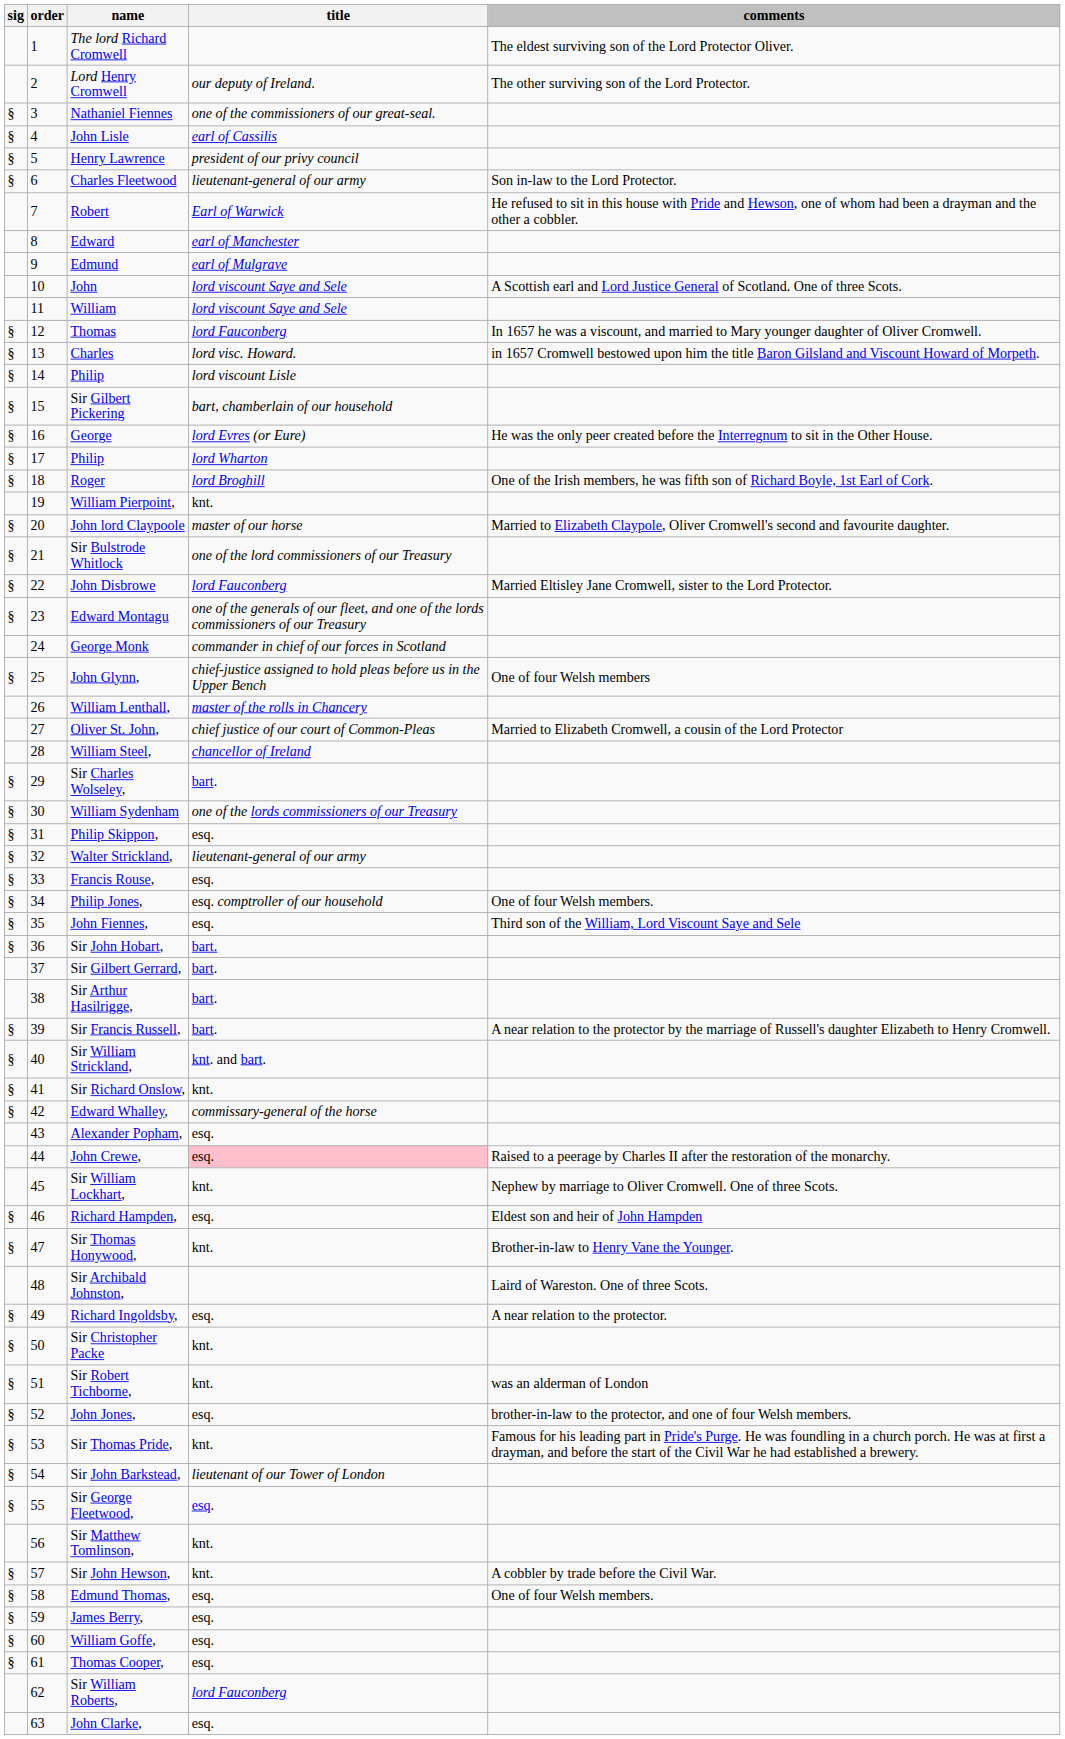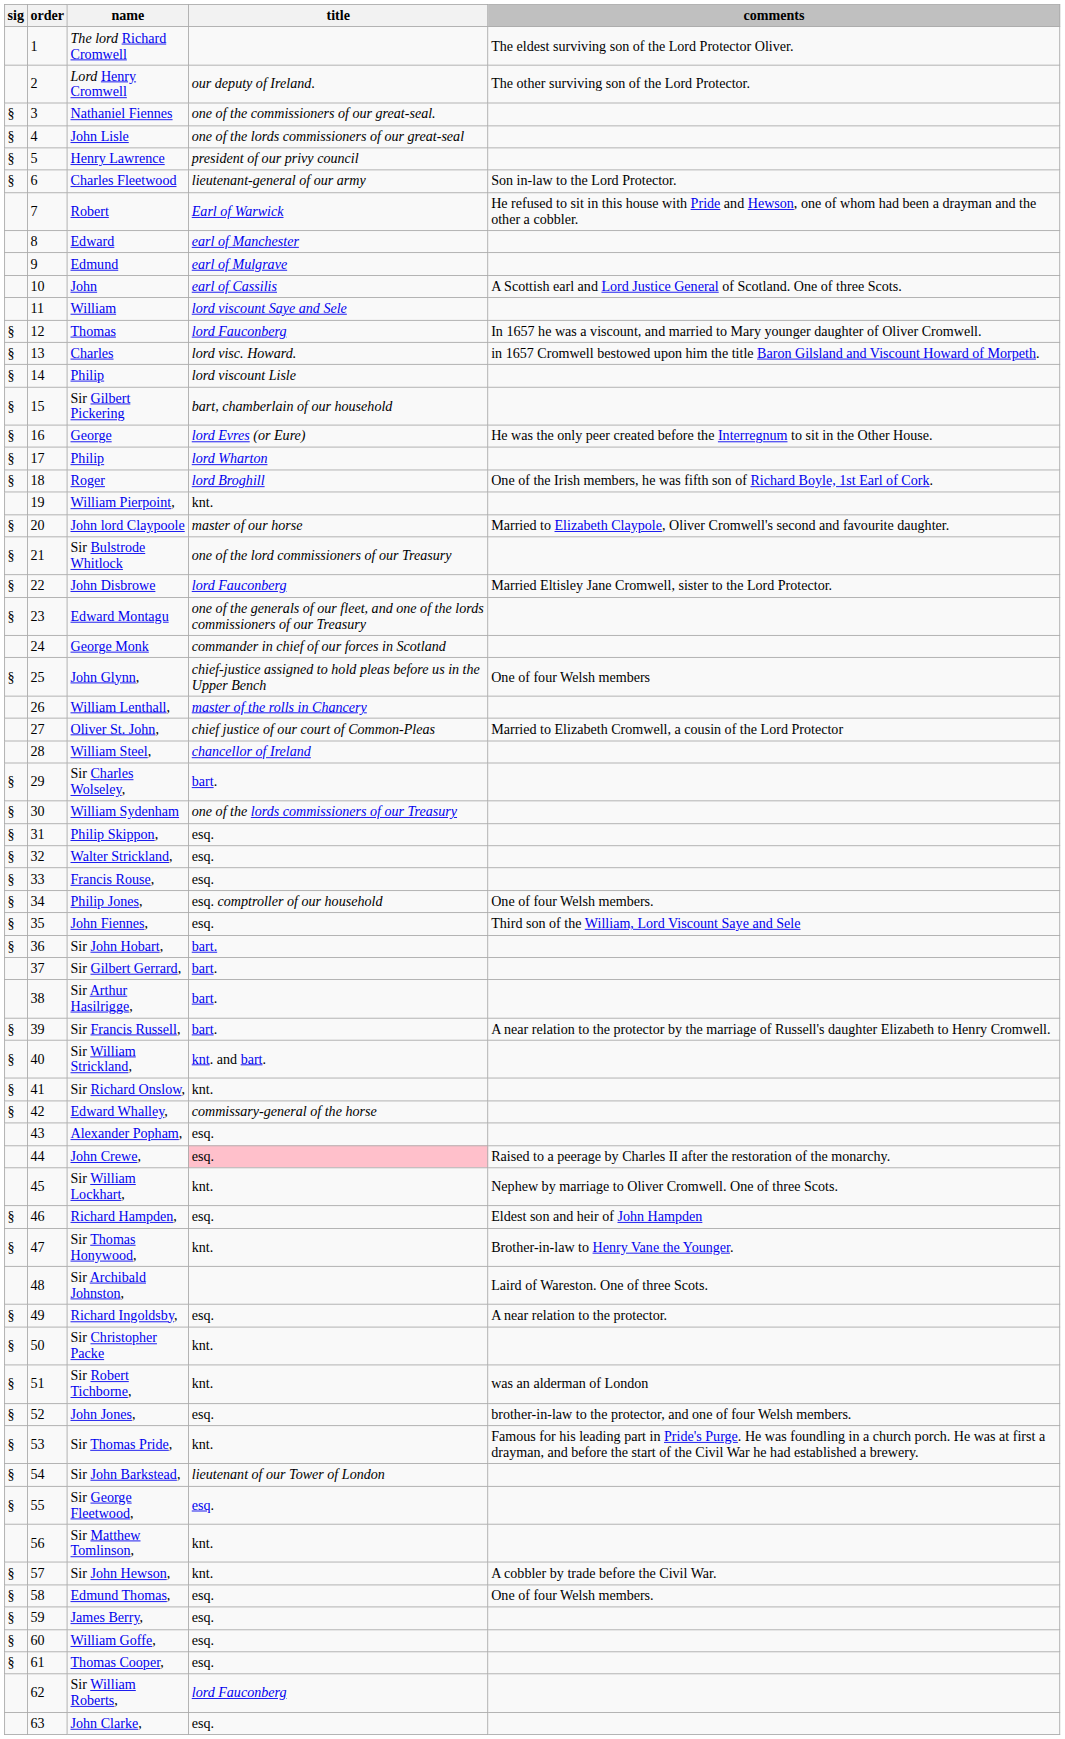 <table class="sortable wikitable" width=95% style="margin: 1em auto 1em auto">
 <tr>
 <th>sig</th>
 <th>order</th>
 <th class="unsortable">name</th>
 <th class="unsortable">title</th>
 <th style="background:silver" class="unsortable">comments</th>
 </tr>
 <tr>
 <td></td>
 <td>1</td>
 <td><em>The lord</em> <a href='#'>Richard Cromwell</a></td>
 <td></td>
 <td>The eldest surviving son of the Lord Protector Oliver.</td>
 </tr>
 <tr>
 <td></td>
 <td>2</td>
 <td><em>Lord</em> <a href='#'>Henry Cromwell</a></td>
 <td><em>our deputy of Ireland</em>.</td>
 <td>The other surviving son of the Lord Protector.</td>
 </tr>
 <tr>
 <td>§</td>
 <td>3</td>
 <td><a href='#'>Nathaniel Fiennes</a></td>
 <td><em>one of the commissioners of our great-seal.</em></td>
 <td></td>
 </tr>
 <tr>
 <td>§</td>
 <td>4</td>
 <td><a href='#'>John Lisle</a></td>
-<td><em><a href='#'>earl of Cassilis</a></em></td>
+<td><em>one of the lords commissioners of our great-seal</em></td>
 <td></td>
 </tr>
 <tr>
 <td>§</td>
 <td>5</td>
 <td><a href='#'>Henry Lawrence</a></td>
 <td><em>president of our privy council</em></td>
 <td></td>
 </tr>
 <tr>
 <td>§</td>
 <td>6</td>
 <td><a href='#'>Charles Fleetwood</a></td>
 <td><em>lieutenant-general of our army</em></td>
 <td>Son in-law to the Lord Protector.</td>
 </tr>
 <tr>
 <td></td>
 <td>7</td>
 <td><a href='#'>Robert</a></td>
 <td><em><a href='#'>Earl of Warwick</a></em></td>
 <td>He refused to sit in this house with <a href='#'>Pride</a> and <a href='#'>Hewson</a>, one of whom had been a drayman  and the other a cobbler.</td>
 </tr>
 <tr>
 <td></td>
 <td>8</td>
 <td><a href='#'>Edward</a></td>
 <td><em><a href='#'>earl of Manchester</a></em></td>
 <td></td>
 </tr>
 <tr>
 <td></td>
 <td>9</td>
 <td><a href='#'>Edmund</a></td>
 <td><em><a href='#'>earl of Mulgrave</a></em></td>
 <td></td>
 </tr>
 <tr>
 <td></td>
 <td>10</td>
 <td><a href='#'>John</a></td>
-<td><em><a href='#'>lord viscount Saye and Sele</a></em></td>
+<td><em><a href='#'>earl of Cassilis</a></em></td>
 <td>A Scottish earl and <a href='#'>Lord Justice General</a> of Scotland. One of three Scots.</td>
 </tr>
 <tr>
 <td></td>
 <td>11</td>
 <td><a href='#'>William</a></td>
 <td><em><a href='#'>lord viscount Saye and Sele</a></em></td>
 <td></td>
 </tr>
 <tr>
 <td>§</td>
 <td>12</td>
 <td><a href='#'>Thomas</a></td>
 <td><em><a href='#'>lord Fauconberg</a></em></td>
 <td>In 1657 he was a viscount, and married to Mary younger daughter of Oliver Cromwell.</td>
 </tr>
 <tr>
 <td>§</td>
 <td>13</td>
 <td><a href='#'>Charles</a></td>
 <td><em>lord visc. Howard.</em></td>
 <td>in 1657 Cromwell bestowed upon him the title <a href='#'>Baron Gilsland and Viscount Howard of Morpeth</a>.</td>
 </tr>
 <tr>
 <td>§</td>
 <td>14</td>
 <td><a href='#'>Philip</a></td>
 <td><em>lord viscount Lisle</em></td>
 <td></td>
 </tr>
 <tr>
 <td>§</td>
 <td>15</td>
 <td>Sir <a href='#'>Gilbert Pickering</a></td>
 <td><em>bart, chamberlain of our household</em></td>
 <td></td>
 </tr>
 <tr>
 <td>§</td>
 <td>16</td>
 <td><a href='#'>George</a></td>
 <td><em><a href='#'>lord Evres</a> (or Eure)</em></td>
 <td>He was the only peer created before the <a href='#'>Interregnum</a> to sit in the Other House.</td>
 </tr>
 <tr>
 <td>§</td>
 <td>17</td>
 <td><a href='#'>Philip</a></td>
 <td><em><a href='#'>lord Wharton</a></em></td>
 <td></td>
 </tr>
 <tr>
 <td>§</td>
 <td>18</td>
 <td><a href='#'>Roger</a></td>
 <td><em><a href='#'>lord Broghill</a></em></td>
 <td>One of the Irish members, he was fifth son of <a href='#'>Richard Boyle, 1st Earl of Cork</a>.</td>
 </tr>
 <tr>
 <td></td>
 <td>19</td>
 <td><a href='#'>William Pierpoint</a>,</td>
 <td>knt.</td>
 <td></td>
 </tr>
 <tr>
 <td>§</td>
 <td>20</td>
 <td><a href='#'>John lord Claypoole</a></td>
 <td><em>master of our horse</em></td>
 <td>Married to <a href='#'>Elizabeth Claypole</a>, Oliver Cromwell's second and favourite daughter.</td>
 </tr>
 <tr>
 <td>§</td>
 <td>21</td>
 <td>Sir <a href='#'>Bulstrode Whitlock</a></td>
 <td><em>one of the lord commissioners of our Treasury</em></td>
 <td></td>
 </tr>
 <tr>
 <td>§</td>
 <td>22</td>
 <td><a href='#'>John Disbrowe</a></td>
 <td><em><a href='#'>lord Fauconberg</a></em></td>
 <td>Married Eltisley Jane Cromwell, sister to the Lord Protector.</td>
 </tr>
 <tr>
 <td>§</td>
 <td>23</td>
 <td><a href='#'>Edward Montagu</a></td>
 <td><em>one of the generals of our fleet, and one of the lords commissioners of our Treasury</em></td>
 <td></td>
 </tr>
 <tr>
 <td></td>
 <td>24</td>
 <td><a href='#'>George Monk</a></td>
 <td><em>commander in chief of our forces in Scotland</em></td>
 </tr>
 <tr>
 <td>§</td>
 <td>25</td>
 <td><a href='#'>John Glynn</a>,</td>
 <td><em>chief-justice assigned to hold pleas before us in the Upper Bench</em></td>
 <td>One of four Welsh members</td>
 </tr>
 <tr>
 <td></td>
 <td>26</td>
 <td><a href='#'>William Lenthall</a>,</td>
 <td><em><a href='#'>master of the rolls in Chancery</a></em></td>
 <td></td>
 </tr>
 <tr>
 <td></td>
 <td>27</td>
 <td><a href='#'>Oliver St. John</a>,</td>
 <td><em>chief justice of our court of Common-Pleas</em></td>
 <td>Married to Elizabeth Cromwell, a cousin of the Lord Protector</td>
 </tr>
 <tr>
 <td></td>
 <td>28</td>
 <td><a href='#'>William Steel</a>,</td>
 <td><em><a href='#'>chancellor of Ireland</a></em></td>
 <td></td>
 </tr>
 <tr>
 <td>§</td>
 <td>29</td>
 <td>Sir <a href='#'>Charles Wolseley</a>,</td>
 <td><a href='#'>bart</a>.</td>
 <td></td>
 </tr>
 <tr>
 <td>§</td>
 <td>30</td>
 <td><a href='#'>William Sydenham</a></td>
 <td><em>one of the <a href='#'>lords commissioners of our Treasury</a></em></td>
 <td></td>
 </tr>
 <tr>
 <td>§</td>
 <td>31</td>
 <td><a href='#'>Philip Skippon</a>,</td>
 <td>esq.</td>
 <td></td>
 </tr>
 <tr>
 <td>§</td>
 <td>32</td>
 <td><a href='#'>Walter Strickland</a>,</td>
-<td><em>lieutenant-general of our army</em></td>
+<td>esq.</td>
 <td></td>
 </tr>
 <tr>
 <td>§</td>
 <td>33</td>
 <td><a href='#'>Francis Rouse</a>,</td>
 <td>esq.</td>
 <td></td>
 </tr>
 <tr>
 <td>§</td>
 <td>34</td>
 <td><a href='#'>Philip Jones</a>,</td>
 <td>esq. <em>comptroller of our household</em></td>
 <td>One of four Welsh members.</td>
 </tr>
 <tr>
 <td>§</td>
 <td>35</td>
 <td><a href='#'>John Fiennes</a>,</td>
 <td>esq.</td>
 <td>Third son of the <a href='#'>William, Lord Viscount Saye and Sele</a></td>
 </tr>
 <tr>
 <td>§</td>
 <td>36</td>
 <td>Sir <a href='#'>John Hobart</a>,</td>
 <td><a href='#'>bart.</a></td>
 <td></td>
 </tr>
 <tr>
 <td></td>
 <td>37</td>
 <td>Sir <a href='#'>Gilbert Gerrard</a>,</td>
 <td><a href='#'>bart</a>.</td>
 <td></td>
 </tr>
 <tr>
 <td></td>
 <td>38</td>
 <td>Sir <a href='#'>Arthur Hasilrigge</a>,</td>
 <td><a href='#'>bart</a>.</td>
 <td></td>
 </tr>
 <tr>
 <td>§</td>
 <td>39</td>
 <td>Sir <a href='#'>Francis Russell</a>,</td>
 <td><a href='#'>bart</a>.</td>
 <td>A near relation to the protector by the marriage of Russell's daughter Elizabeth to Henry Cromwell.</td>
 </tr>
 <tr>
 <td>§</td>
 <td>40</td>
 <td>Sir <a href='#'>William Strickland</a>,</td>
 <td><a href='#'>knt</a>. and <a href='#'>bart</a>.</td>
 <td></td>
 </tr>
 <tr>
 <td>§</td>
 <td>41</td>
 <td>Sir <a href='#'>Richard Onslow</a>,</td>
 <td>knt.</td>
 <td></td>
 </tr>
 <tr>
 <td>§</td>
 <td>42</td>
 <td><a href='#'>Edward Whalley</a>,</td>
 <td><em>commissary-general of the horse</em></td>
 </tr>
 <tr>
 <td></td>
 <td>43</td>
 <td><a href='#'>Alexander Popham</a>,</td>
 <td>esq.</td>
 <td></td>
 </tr>
 <tr>
 <td></td>
 <td>44</td>
 <td><a href='#'>John Crewe</a>,</td>
 <td style="background: pink;">esq.</td>
 <td>Raised to a peerage by Charles II after the restoration of the monarchy.</td>
 </tr>
 <tr>
 <td></td>
 <td>45</td>
 <td>Sir <a href='#'>William Lockhart</a>,</td>
 <td>knt.</td>
 <td>Nephew by marriage to Oliver Cromwell. One of three Scots.</td>
 </tr>
 <tr>
 <td>§</td>
 <td>46</td>
 <td><a href='#'>Richard Hampden</a>,</td>
 <td>esq.</td>
 <td>Eldest son and heir of <a href='#'>John Hampden</a></td>
 </tr>
 <tr>
 <td>§</td>
 <td>47</td>
 <td>Sir <a href='#'>Thomas Honywood</a>,</td>
 <td>knt.</td>
 <td>Brother-in-law to <a href='#'>Henry Vane the Younger</a>.</td>
 </tr>
 <tr>
 <td></td>
 <td>48</td>
 <td>Sir <a href='#'>Archibald Johnston</a>,</td>
 <td></td>
 <td>Laird of Wareston. One of three Scots.</td>
 </tr>
 <tr>
 <td>§</td>
 <td>49</td>
 <td><a href='#'>Richard Ingoldsby</a>,</td>
 <td>esq.</td>
 <td>A near relation to the protector.</td>
 </tr>
 <tr>
 <td>§</td>
 <td>50</td>
 <td>Sir <a href='#'>Christopher Packe</a></td>
 <td>knt.</td>
 <td></td>
 </tr>
 <tr>
 <td>§</td>
 <td>51</td>
 <td>Sir <a href='#'>Robert Tichborne</a>,</td>
 <td>knt.</td>
 <td>was an alderman of London</td>
 </tr>
 <tr>
 <td>§</td>
 <td>52</td>
 <td><a href='#'>John Jones</a>,</td>
 <td>esq.</td>
 <td>brother-in-law to the protector, and one of four Welsh members.</td>
 </tr>
 <tr>
 <td>§</td>
 <td>53</td>
 <td>Sir <a href='#'>Thomas Pride</a>,</td>
 <td>knt.</td>
 <td>Famous for his leading part in <a href='#'>Pride's Purge</a>. He was foundling in a church porch. He was at first a drayman, and before the start of the Civil War he had established a brewery.</td>
 </tr>
 <tr>
 <td>§</td>
 <td>54</td>
 <td>Sir <a href='#'>John Barkstead</a>,</td>
 <td><em>lieutenant of our Tower of London</em></td>
 <td></td>
 </tr>
 <tr>
 <td>§</td>
 <td>55</td>
 <td>Sir <a href='#'>George Fleetwood</a>,</td>
 <td><a href='#'>esq</a>.</td>
 <td></td>
 </tr>
 <tr>
 <td></td>
 <td>56</td>
 <td>Sir <a href='#'>Matthew Tomlinson</a>,</td>
 <td>knt.</td>
 <td></td>
 </tr>
 <tr>
 <td>§</td>
 <td>57</td>
 <td>Sir <a href='#'>John Hewson</a>,</td>
 <td>knt.</td>
 <td> A cobbler by trade before the Civil War.</td>
 </tr>
 <tr>
 <td>§</td>
 <td>58</td>
 <td><a href='#'>Edmund Thomas</a>,</td>
 <td>esq.</td>
 <td>One of four Welsh members.</td>
 </tr>
 <tr>
 <td>§</td>
 <td>59</td>
 <td><a href='#'>James Berry</a>,</td>
 <td>esq.</td>
 <td></td>
 </tr>
 <tr>
 <td>§</td>
 <td>60</td>
 <td><a href='#'>William Goffe</a>,</td>
 <td>esq.</td>
 <td></td>
 </tr>
 <tr>
 <td>§</td>
 <td>61</td>
 <td><a href='#'>Thomas Cooper</a>,</td>
 <td>esq.</td>
 <td></td>
 </tr>
 <tr>
 <td></td>
 <td>62</td>
 <td>Sir <a href='#'>William Roberts</a>,</td>
 <td><em><a href='#'>lord Fauconberg</a></em></td>
 <td></td>
 </tr>
 <tr>
 <td></td>
 <td>63</td>
 <td><a href='#'>John Clarke</a>,</td>
 <td>esq.</td>
 <td></td>
 </tr>
 </table>
